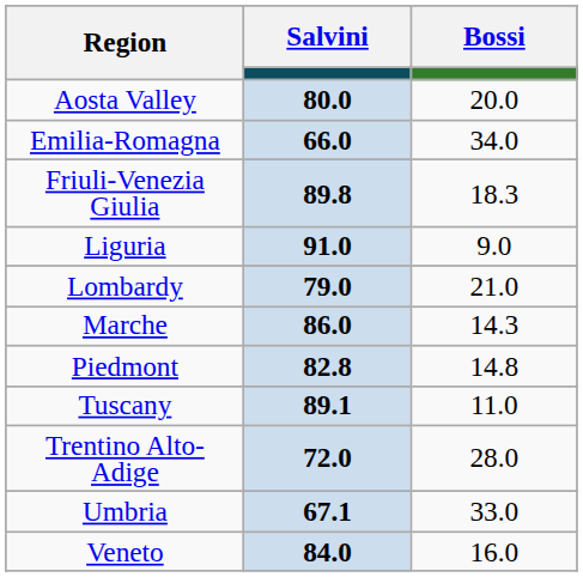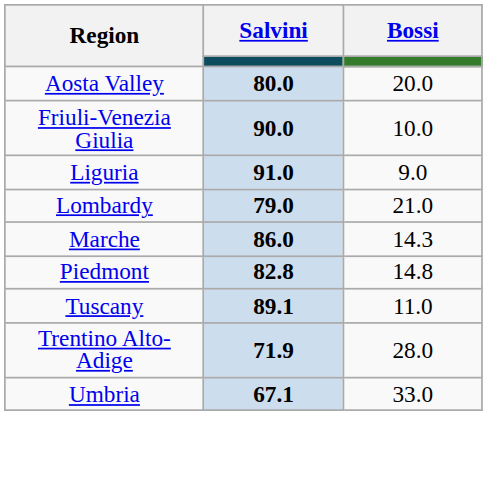 <table class="wikitable" style="text-align:center;font-size:85%;line-height:13px">
 <tr style="height:30px; background-color:#E9E9E9">
 <th style="width:110px;" rowspan="2">Region</th>
 <th style="width:75px;"><a href='#'>Salvini</a></th>
 <th style="width:75px;"><a href='#'>Bossi</a></th>
 </tr>
 <tr>
 <th style="color:inherit;background:#0B4C5F;"></th>
 <th style="color:inherit;background:#347C2C;"></th>
 </tr>
 <tr>
 <td><a href='#'>Aosta Valley</a></td>
 <td style="background:#cde"><strong>80.0</strong></td>
 <td>20.0</td>
 </tr>
 <tr>
-<td><a href='#'>Emilia-Romagna</a></td>
-<td style="background:#cde"><strong>66.0</strong></td>
-<td>34.0</td>
-</tr>
-<tr>
 <td><a href='#'>Friuli-Venezia Giulia</a></td>
-<td style="background:#cde"><strong>89.8</strong></td>
-<td>18.3</td>
+<td style="background:#cde"><strong>90.0</strong></td>
+<td>10.0</td>
 </tr>
 <tr>
 <td><a href='#'>Liguria</a></td>
 <td style="background:#cde"><strong>91.0</strong></td>
 <td>9.0</td>
 </tr>
 <tr>
 <td><a href='#'>Lombardy</a></td>
 <td style="background:#cde"><strong>79.0</strong></td>
 <td>21.0</td>
 </tr>
 <tr>
 <td><a href='#'>Marche</a></td>
 <td style="background:#cde"><strong>86.0</strong></td>
 <td>14.3</td>
 </tr>
 <tr>
 <td><a href='#'>Piedmont</a></td>
 <td style="background:#cde"><strong>82.8</strong></td>
 <td>14.8</td>
 </tr>
 <tr>
 <td><a href='#'>Tuscany</a></td>
 <td style="background:#cde"><strong>89.1</strong></td>
 <td>11.0</td>
 </tr>
 <tr>
 <td><a href='#'>Trentino Alto-Adige</a></td>
-<td style="background:#cde"><strong>72.0</strong></td>
+<td style="background:#cde"><strong>71.9</strong></td>
 <td>28.0</td>
 </tr>
 <tr>
 <td><a href='#'>Umbria</a></td>
 <td style="background:#cde"><strong>67.1</strong></td>
 <td>33.0</td>
 </tr>
-<tr>
-<td><a href='#'>Veneto</a></td>
-<td style="background:#cde"><strong>84.0</strong></td>
-<td>16.0</td>
-</tr>
 </table>
